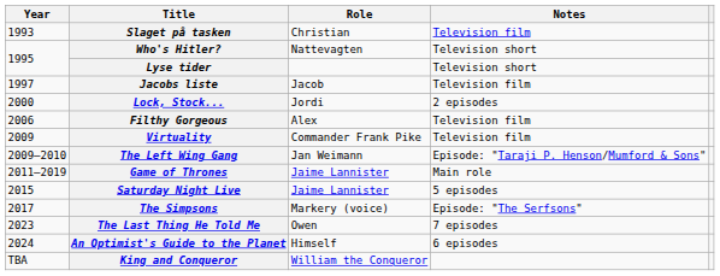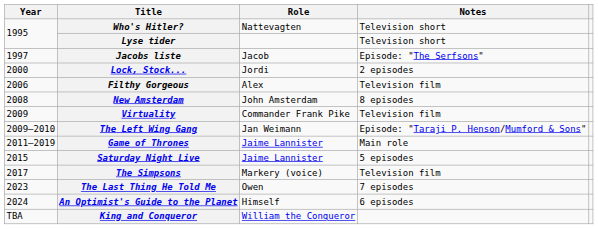 <table class="wikitable plainrowheaders sortable">
 <tr>
 <th scope="col">Year</th>
 <th scope="col">Title</th>
 <th scope="col">Role</th>
 <th scope="col" class="unsortable">Notes</th>
 <th scope="col" class="unsortable"></th>
-</tr>
-<tr>
-<td>1993</td>
-<th scope=row><em>Slaget på tasken</em></th>
-<td>Christian</td>
-<td><a href='#'>Television film</a></td>
-<td style="text-align:center;"></td>
 </tr>
 <tr>
 <td rowspan=2>1995</td>
 <th scope=row><em>Who's Hitler?</em></th>
 <td>Nattevagten</td>
 <td>Television short</td>
 <td style="text-align:center;"></td>
 </tr>
 <tr>
 <th scope=row><em>Lyse tider</em></th>
 <td></td>
 <td>Television short</td>
 <td style="text-align:center;"></td>
 </tr>
 <tr>
 <td>1997</td>
 <th scope=row><em>Jacobs liste</em></th>
 <td>Jacob</td>
-<td>Television film</td>
+<td>Episode: "<a href='#'>The Serfsons</a>"</td>
 <td style="text-align:center;"></td>
 </tr>
 <tr>
 <td>2000</td>
 <th scope=row><em><a href='#'>Lock, Stock...</a></em></th>
 <td>Jordi</td>
 <td>2 episodes</td>
 <td style="text-align:center;"></td>
 </tr>
 <tr>
 <td>2006</td>
 <th scope=row><em>Filthy Gorgeous</em></th>
 <td>Alex</td>
 <td>Television film</td>
+<td style="text-align:center;"></td>
+</tr>
+<tr>
+<td>2008</td>
+<th scope=row><em><a href='#'>New Amsterdam</a></em></th>
+<td>John Amsterdam</td>
+<td>8 episodes</td>
 <td style="text-align:center;"></td>
 </tr>
 <tr>
 <td>2009</td>
 <th scope=row><em><a href='#'>Virtuality</a></em></th>
 <td>Commander Frank Pike</td>
 <td>Television film</td>
 <td style="text-align:center;"></td>
 </tr>
 <tr>
 <td>2009–2010</td>
 <th scope=row><em><a href='#'>The Left Wing Gang</a></em></th>
 <td>Jan Weimann</td>
 <td>Episode: "<a href='#'>Taraji P. Henson</a>/<a href='#'>Mumford & Sons</a>"</td>
 <td style="text-align:center;"></td>
 </tr>
 <tr>
 <td>2011–2019</td>
 <th scope=row><em><a href='#'>Game of Thrones</a></em></th>
 <td><a href='#'>Jaime Lannister</a></td>
 <td>Main role</td>
 <td style="text-align:center;"></td>
 </tr>
 <tr>
 <td>2015</td>
 <th scope=row><em><a href='#'>Saturday Night Live</a></em></th>
 <td><a href='#'>Jaime Lannister</a></td>
 <td>5 episodes</td>
 <td style="text-align:center;"></td>
 </tr>
 <tr>
 <td>2017</td>
 <th scope=row><em><a href='#'>The Simpsons</a> </em></th>
 <td>Markery (voice)</td>
-<td>Episode: "<a href='#'>The Serfsons</a>"</td>
+<td>Television film</td>
 <td style="text-align:center;"></td>
 </tr>
 <tr>
 <td>2023</td>
 <th scope=row><em><a href='#'>The Last Thing He Told Me</a></em></th>
 <td>Owen</td>
 <td>7 episodes</td>
 <td style="text-align:center;"></td>
 </tr>
 <tr>
 <td>2024</td>
 <th scope=row><em><a href='#'>An Optimist's Guide to the Planet</a></em></th>
 <td>Himself</td>
 <td>6 episodes</td>
 <td style="text-align:center;"></td>
 </tr>
 <tr>
 <td>TBA</td>
 <th scope=row><em><a href='#'>King and Conqueror</a></em></th>
 <td><a href='#'>William the Conqueror</a></td>
 <td></td>
 <td style="text-align:center;"></td>
 </tr>
 </table>
